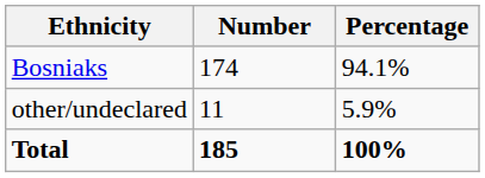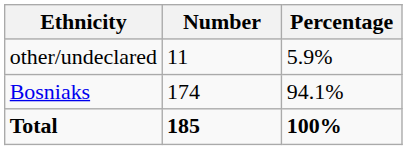 <table class="wikitable">
 <tr>
 <th width="100px">Ethnicity</th>
 <th width="80px">Number</th>
 <th width="80px">Percentage</th>
 </tr>
 <tr>
+<td>other/undeclared</td>
+<td>11</td>
+<td>5.9%</td>
+</tr>
+<tr>
 <td><a href='#'>Bosniaks</a></td>
 <td>174</td>
 <td>94.1%</td>
-</tr>
-<tr>
-<td>other/undeclared</td>
-<td>11</td>
-<td>5.9%</td>
 </tr>
 <tr>
 <td><strong>Total</strong></td>
 <td><strong>185</strong></td>
 <td><strong>100%</strong></td>
 </tr>
 </table>
